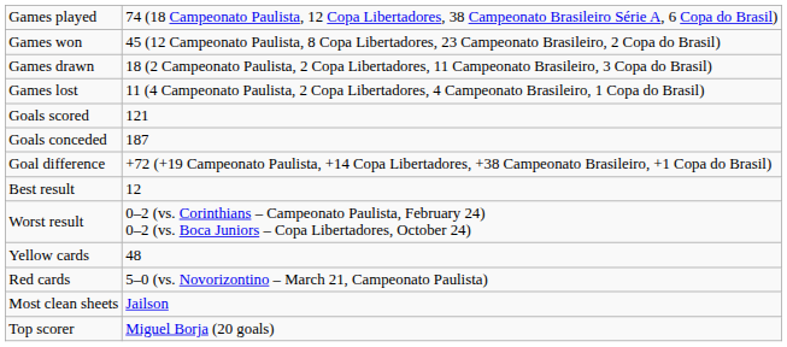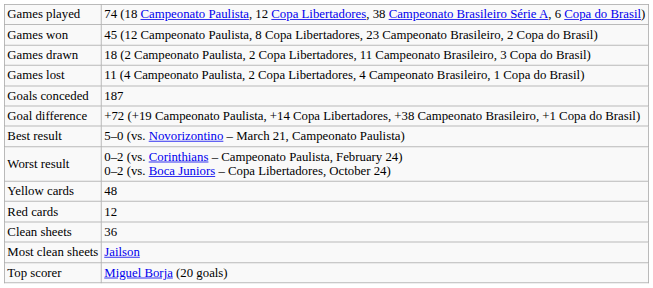 <table class="wikitable">
 <tr>
 <td>Games played</td>
 <td>74 (18 <a href='#'>Campeonato Paulista</a>, 12 <a href='#'>Copa Libertadores</a>, 38 <a href='#'>Campeonato Brasileiro Série A</a>, 6 <a href='#'>Copa do Brasil</a>)</td>
 </tr>
 <tr>
 <td>Games won</td>
 <td>45 (12 Campeonato Paulista, 8 Copa Libertadores, 23 Campeonato Brasileiro, 2 Copa do Brasil)</td>
 </tr>
 <tr>
 <td>Games drawn</td>
 <td>18 (2 Campeonato Paulista, 2 Copa Libertadores, 11 Campeonato Brasileiro, 3 Copa do Brasil)</td>
 </tr>
 <tr>
 <td>Games lost</td>
 <td>11 (4 Campeonato Paulista, 2 Copa Libertadores, 4 Campeonato Brasileiro, 1 Copa do Brasil)</td>
 </tr>
 <tr>
-<td>Goals scored</td>
-<td>121</td>
-</tr>
-<tr>
 <td>Goals conceded</td>
 <td>187</td>
 </tr>
 <tr>
 <td>Goal difference</td>
 <td>+72 (+19 Campeonato Paulista, +14 Copa Libertadores, +38 Campeonato Brasileiro, +1 Copa do Brasil)</td>
 </tr>
 <tr>
 <td>Best result</td>
-<td>12</td>
+<td>5–0 (vs. <a href='#'>Novorizontino</a> – March 21, Campeonato Paulista)</td>
 </tr>
 <tr>
 <td>Worst result</td>
 <td>0–2 (vs. <a href='#'>Corinthians</a> – Campeonato Paulista, February 24) <br> 0–2 (vs. <a href='#'>Boca Juniors</a> – Copa Libertadores, October 24)</td>
 </tr>
 <tr>
 <td>Yellow cards</td>
 <td>48</td>
 </tr>
 <tr>
 <td>Red cards</td>
-<td>5–0 (vs. <a href='#'>Novorizontino</a> – March 21, Campeonato Paulista)</td>
+<td>12</td>
+</tr>
+<tr>
+<td>Clean sheets</td>
+<td>36</td>
 </tr>
 <tr>
 <td>Most clean sheets</td>
 <td><a href='#'>Jailson</a></td>
 </tr>
 <tr>
 <td>Top scorer</td>
 <td><a href='#'>Miguel Borja</a> (20 goals)</td>
 </tr>
 </table>
